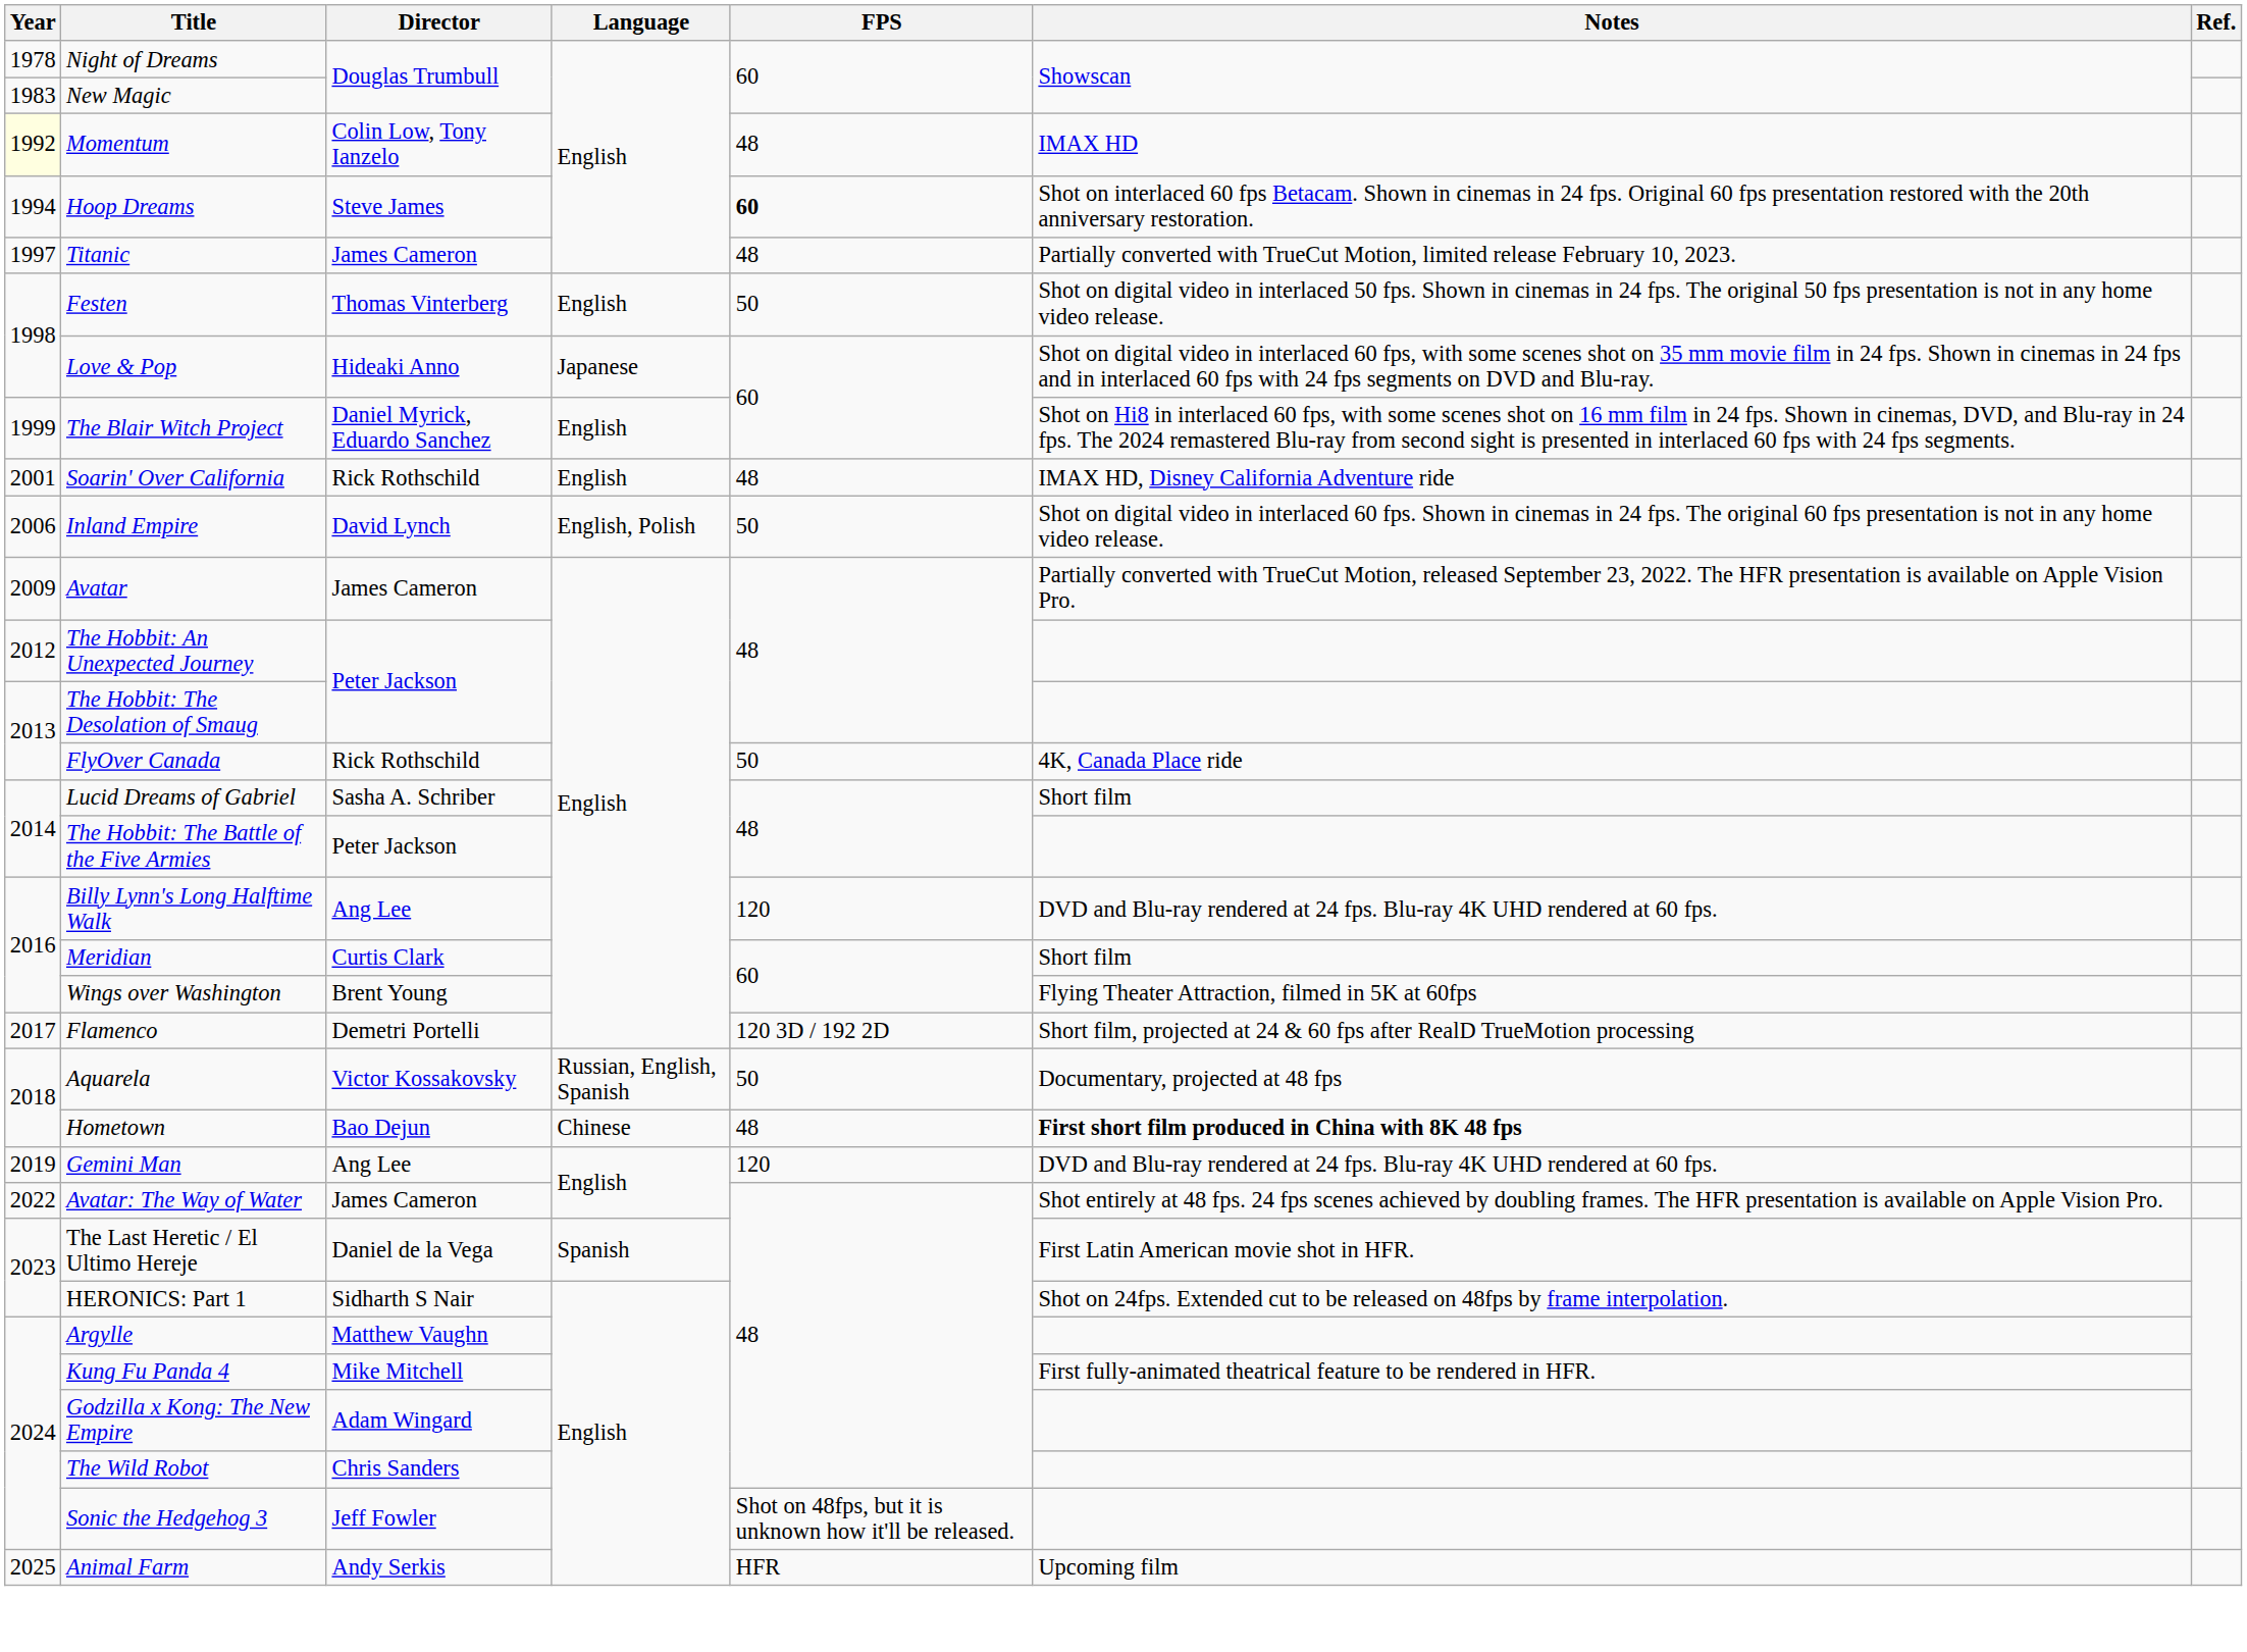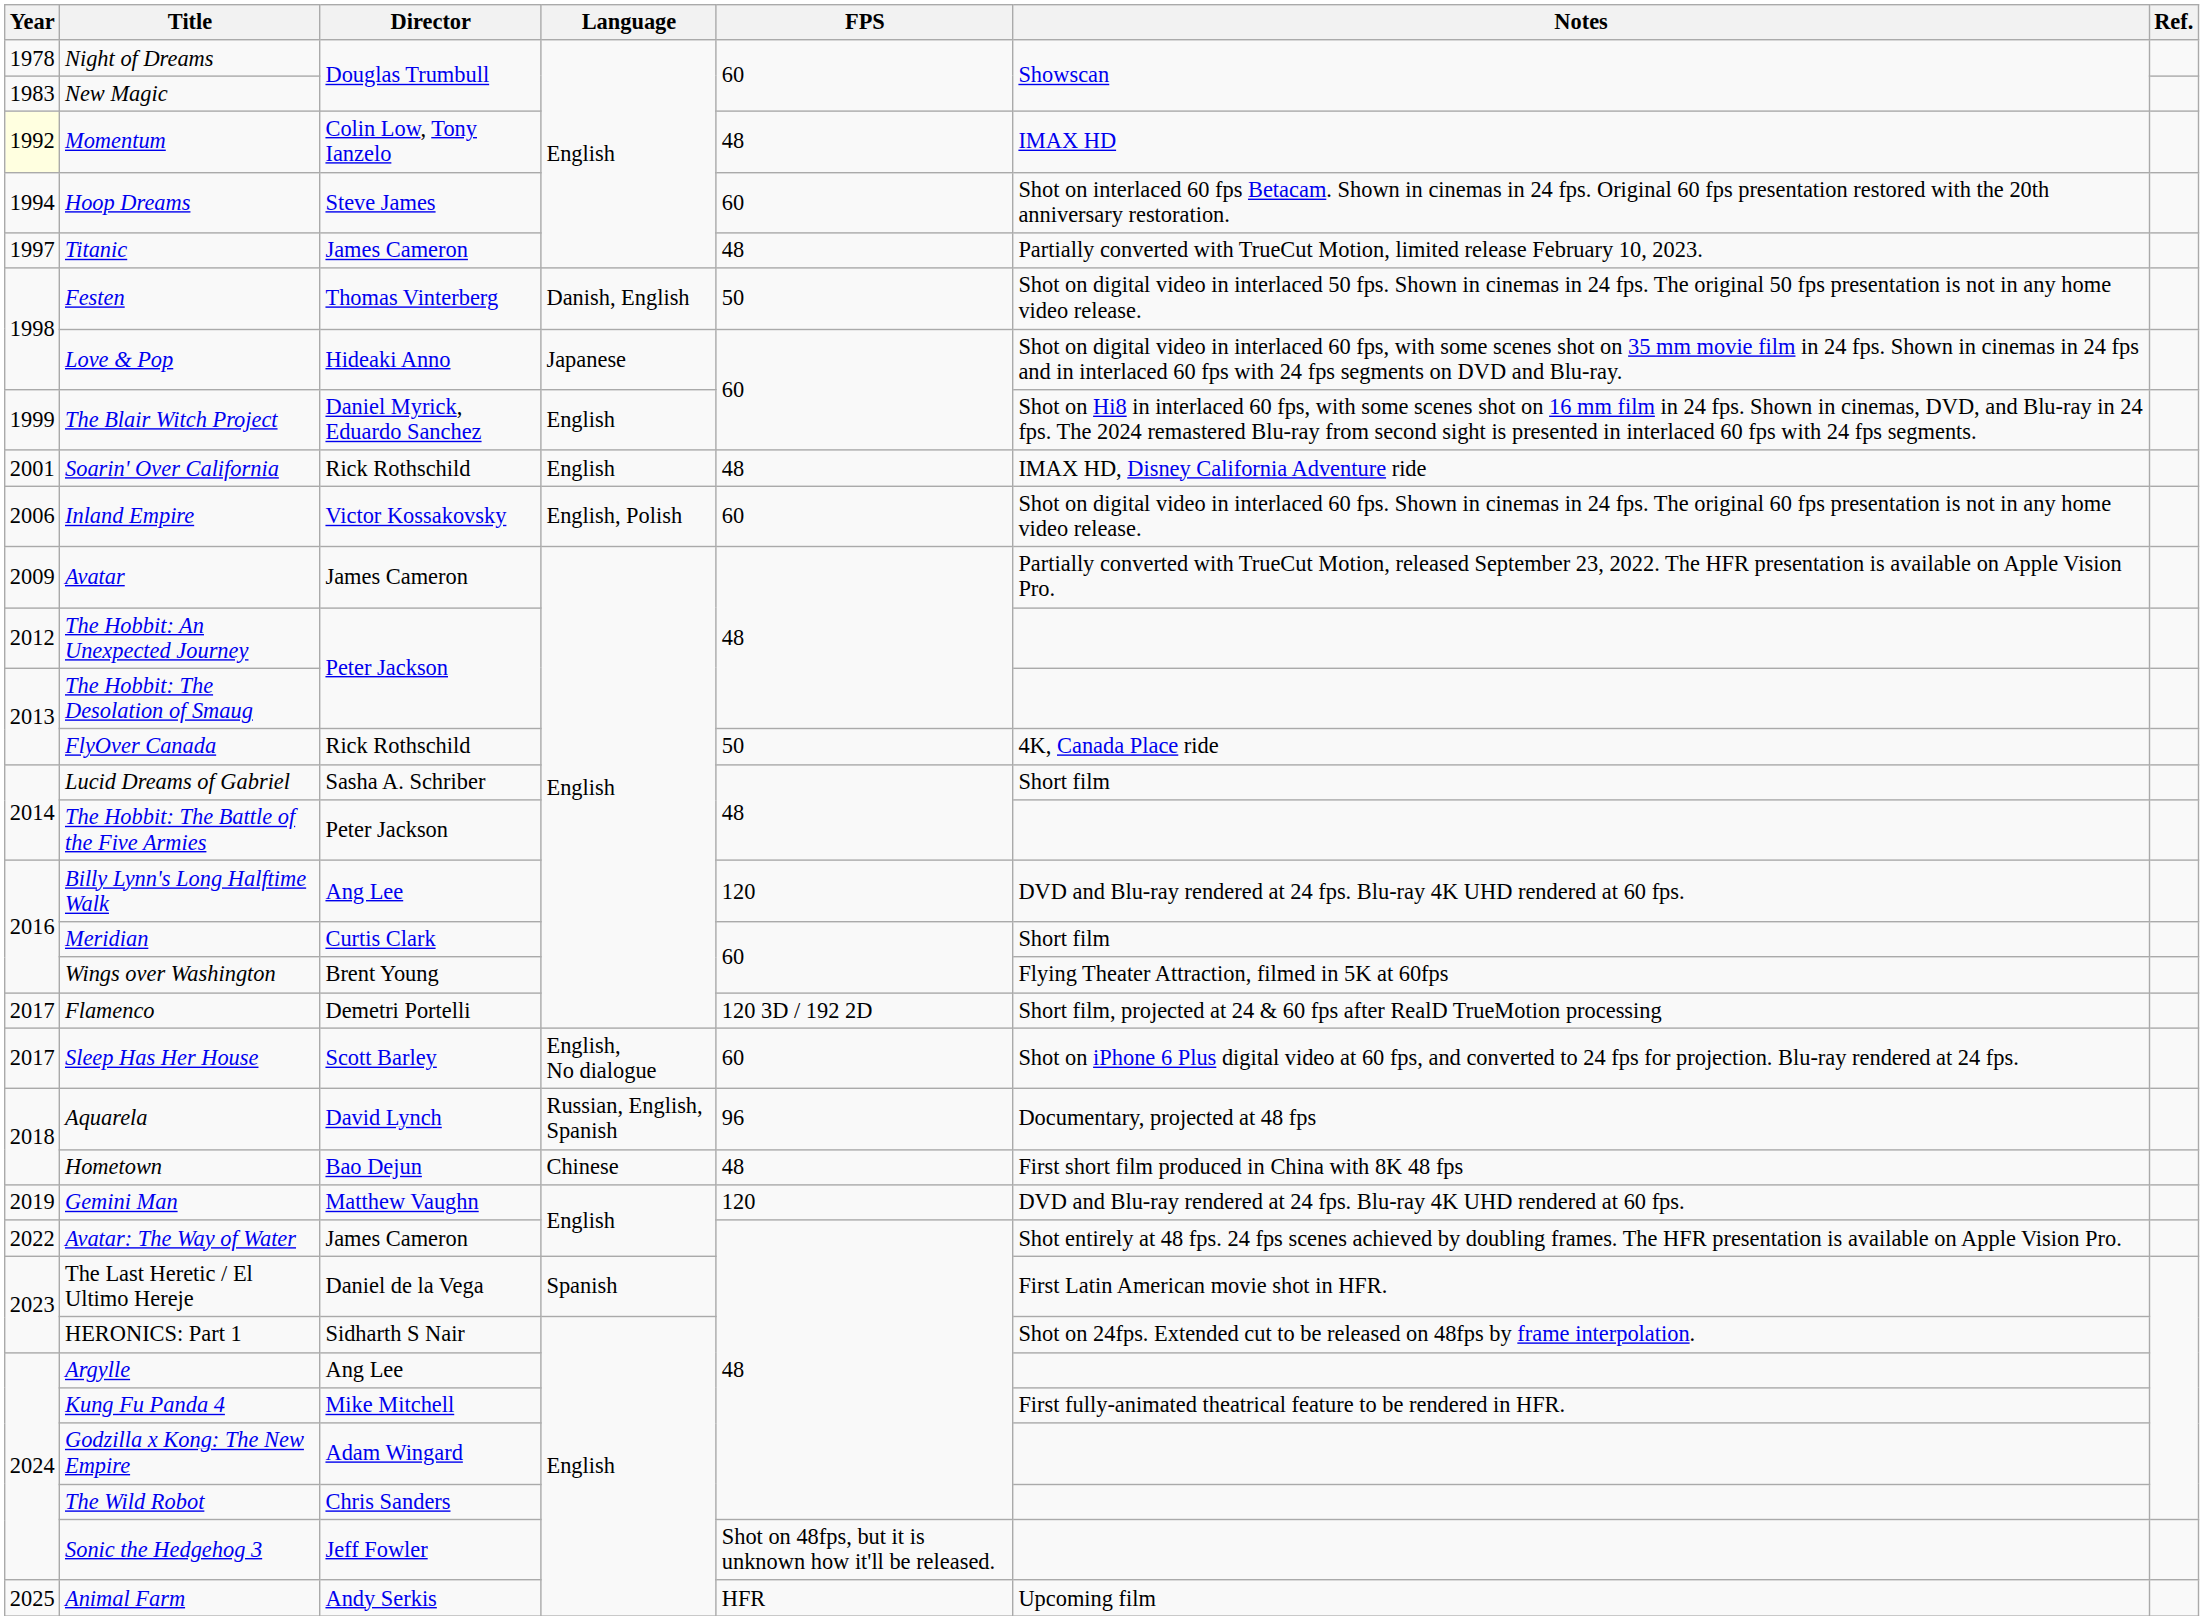 <table class="wikitable sortable">
 <tr>
 <th>Year</th>
 <th>Title</th>
 <th>Director</th>
 <th>Language</th>
 <th>FPS</th>
 <th>Notes</th>
 <th>Ref.</th>
 </tr>
 <tr>
 <td>1978</td>
 <td><em>Night of Dreams</em></td>
 <td rowspan="2"><a href='#'>Douglas Trumbull</a></td>
 <td rowspan="5">English</td>
 <td rowspan="2">60</td>
 <td rowspan="2"><a href='#'>Showscan</a></td>
 <td></td>
 </tr>
 <tr>
 <td>1983</td>
 <td><em>New Magic</em></td>
 <td></td>
 </tr>
 <tr>
 <td style="background: lightyellow;">1992</td>
 <td><a href='#'><em>Momentum</em></a></td>
 <td><a href='#'>Colin Low</a>, <a href='#'>Tony Ianzelo</a></td>
 <td>48</td>
 <td><a href='#'>IMAX HD</a></td>
 <td></td>
 </tr>
 <tr>
 <td>1994</td>
 <td><em><a href='#'>Hoop Dreams</a></em></td>
 <td><a href='#'>Steve James</a></td>
-<td><strong>60</strong></td>
+<td>60</td>
 <td>Shot on interlaced 60 fps <a href='#'>Betacam</a>. Shown in cinemas in 24 fps. Original 60 fps presentation restored with the 20th anniversary restoration.</td>
 <td></td>
 </tr>
 <tr>
 <td>1997</td>
 <td><em><a href='#'>Titanic</a></em></td>
 <td><a href='#'>James Cameron</a></td>
 <td>48</td>
 <td>Partially converted with TrueCut Motion, limited release February 10, 2023.</td>
 <td></td>
 </tr>
 <tr>
 <td rowspan="2">1998</td>
 <td><em><a href='#'>Festen</a></em></td>
 <td><a href='#'>Thomas Vinterberg</a></td>
-<td>English</td>
+<td>Danish, English</td>
 <td>50</td>
 <td>Shot on digital video in interlaced 50 fps. Shown in cinemas in 24 fps. The original 50 fps presentation is not in any home video release.</td>
 <td></td>
 </tr>
 <tr>
 <td><em><a href='#'>Love & Pop</a></em></td>
 <td><a href='#'>Hideaki Anno</a></td>
 <td>Japanese</td>
 <td rowspan="2">60</td>
 <td>Shot on digital video in interlaced 60 fps, with some scenes shot on <a href='#'>35 mm movie film</a> in 24 fps. Shown in cinemas in 24 fps and in interlaced 60 fps with 24 fps segments on DVD and Blu-ray.</td>
 <td></td>
 </tr>
 <tr>
 <td rowspan="1">1999</td>
 <td><em><a href='#'>The Blair Witch Project</a></em></td>
 <td><a href='#'>Daniel Myrick</a>, <a href='#'>Eduardo Sanchez</a></td>
 <td>English</td>
 <td>Shot on <a href='#'>Hi8</a> in interlaced 60 fps, with some scenes shot on <a href='#'>16 mm film</a> in 24 fps. Shown in cinemas, DVD, and Blu-ray in 24 fps. The 2024 remastered Blu-ray from second sight is presented in interlaced 60 fps with 24 fps segments.</td>
 <td></td>
 </tr>
 <tr>
 <td>2001</td>
 <td><em><a href='#'>Soarin' Over California</a></em></td>
 <td>Rick Rothschild</td>
 <td>English</td>
 <td>48</td>
 <td>IMAX HD, <a href='#'>Disney California Adventure</a> ride</td>
 <td></td>
 </tr>
 <tr>
 <td>2006</td>
 <td><a href='#'><em>Inland Empire</em></a></td>
-<td><a href='#'>David Lynch</a></td>
+<td><a href='#'>Victor Kossakovsky</a></td>
 <td>English, Polish</td>
-<td>50</td>
+<td>60</td>
 <td>Shot on digital video in interlaced 60 fps. Shown in cinemas in 24 fps. The original 60 fps presentation is not in any home video release.</td>
 <td></td>
 </tr>
 <tr>
 <td>2009</td>
 <td><em><a href='#'>Avatar</a></em></td>
 <td>James Cameron</td>
 <td rowspan="10">English</td>
 <td rowspan="3">48</td>
 <td>Partially converted with TrueCut Motion, released September 23, 2022. The HFR presentation is available on Apple Vision Pro.</td>
 <td></td>
 </tr>
 <tr>
 <td>2012</td>
 <td><em><a href='#'>The Hobbit: An Unexpected Journey</a></em></td>
 <td rowspan="2"><a href='#'>Peter Jackson</a></td>
 <td></td>
 <td></td>
 </tr>
 <tr>
 <td rowspan="2">2013</td>
 <td><em><a href='#'>The Hobbit: The Desolation of Smaug</a></em></td>
 <td></td>
 <td></td>
 </tr>
 <tr>
 <td><em><a href='#'>FlyOver Canada</a></em></td>
 <td>Rick Rothschild</td>
 <td>50</td>
 <td>4K, <a href='#'>Canada Place</a> ride</td>
 <td></td>
 </tr>
 <tr>
 <td rowspan="2">2014</td>
 <td><em>Lucid Dreams of Gabriel</em></td>
 <td>Sasha A. Schriber</td>
 <td rowspan="2">48</td>
 <td>Short film</td>
 <td></td>
 </tr>
 <tr>
 <td><em><a href='#'>The Hobbit: The Battle of the Five Armies</a></em></td>
 <td>Peter Jackson</td>
 <td></td>
 <td></td>
 </tr>
 <tr>
 <td rowspan="3">2016</td>
 <td><em><a href='#'>Billy Lynn's Long Halftime Walk</a></em></td>
 <td><a href='#'>Ang Lee</a></td>
 <td>120</td>
 <td>DVD and Blu-ray rendered at 24 fps. Blu-ray 4K UHD rendered at 60 fps.</td>
 <td></td>
 </tr>
 <tr>
 <td><a href='#'><em>Meridian</em></a></td>
 <td><a href='#'>Curtis Clark</a></td>
 <td rowspan="2">60</td>
 <td>Short film</td>
 <td></td>
 </tr>
 <tr>
 <td><em>Wings over Washington</em></td>
 <td>Brent Young</td>
 <td>Flying Theater Attraction, filmed in 5K at 60fps</td>
 <td></td>
 </tr>
 <tr>
 <td>2017</td>
 <td><em>Flamenco</em></td>
 <td>Demetri Portelli</td>
 <td>120 3D / 192 2D</td>
 <td>Short film, projected at 24 & 60 fps after RealD TrueMotion processing</td>
 <td></td>
 </tr>
 <tr>
+<td>2017</td>
+<td><em><a href='#'>Sleep Has Her House</a></em></td>
+<td><a href='#'>Scott Barley</a></td>
+<td>English,<br>No dialogue</td>
+<td>60</td>
+<td>Shot on <a href='#'>iPhone 6 Plus</a> digital video at 60 fps, and converted to 24 fps for projection. Blu-ray rendered at 24 fps.</td>
+<td></td>
+</tr>
+<tr>
 <td rowspan="2">2018</td>
 <td><em>Aquarela</em></td>
-<td><a href='#'>Victor Kossakovsky</a></td>
+<td><a href='#'>David Lynch</a></td>
 <td>Russian, English, Spanish</td>
-<td>50</td>
+<td>96</td>
 <td>Documentary, projected at 48 fps</td>
 <td></td>
 </tr>
 <tr>
 <td><em>Hometown</em></td>
 <td><a href='#'>Bao Dejun</a></td>
 <td>Chinese</td>
 <td>48</td>
-<td><strong>First short film produced in China with 8K 48 fps</strong></td>
+<td>First short film produced in China with 8K 48 fps</td>
 <td></td>
 </tr>
 <tr>
 <td>2019</td>
 <td><a href='#'><em>Gemini Man</em></a></td>
-<td>Ang Lee</td>
+<td><a href='#'>Matthew Vaughn</a></td>
 <td rowspan="2">English</td>
 <td>120</td>
 <td>DVD and Blu-ray rendered at 24 fps. Blu-ray 4K UHD rendered at 60 fps.</td>
 <td></td>
 </tr>
 <tr>
 <td>2022</td>
 <td><em><a href='#'>Avatar: The Way of Water</a></em></td>
 <td>James Cameron</td>
 <td rowspan="7">48</td>
 <td>Shot entirely at 48 fps. 24 fps scenes achieved by doubling frames. The HFR presentation is available on Apple Vision Pro.</td>
 <td></td>
 </tr>
 <tr>
 <td rowspan="2">2023</td>
 <td>The Last Heretic / El Ultimo Hereje</td>
 <td>Daniel de la Vega</td>
 <td>Spanish</td>
 <td>First Latin American movie shot in HFR.</td>
 </tr>
 <tr>
 <td>HERONICS: Part 1</td>
 <td>Sidharth S Nair</td>
 <td rowspan="7">English</td>
 <td>Shot on 24fps. Extended cut to be released on 48fps by <a href='#'>frame interpolation</a>.</td>
 </tr>
 <tr>
 <td rowspan="5">2024</td>
 <td><em><a href='#'>Argylle</a></em></td>
-<td><a href='#'>Matthew Vaughn</a></td>
+<td>Ang Lee</td>
 <td></td>
 </tr>
 <tr>
 <td><em><a href='#'>Kung Fu Panda 4</a></em></td>
 <td><a href='#'>Mike Mitchell</a></td>
 <td>First fully-animated theatrical feature to be rendered in HFR.</td>
 </tr>
 <tr>
 <td><em><a href='#'>Godzilla x Kong: The New Empire</a></em></td>
 <td><a href='#'>Adam Wingard</a></td>
 <td></td>
 </tr>
 <tr>
 <td><em><a href='#'>The Wild Robot</a></em></td>
 <td><a href='#'>Chris Sanders</a></td>
 <td></td>
 </tr>
 <tr>
 <td><em><a href='#'>Sonic the Hedgehog 3</a></em></td>
 <td><a href='#'>Jeff Fowler</a></td>
 <td>Shot on 48fps, but it is unknown how it'll be released.</td>
 <td></td>
 <td></td>
 </tr>
 <tr>
 <td>2025</td>
 <td><em><a href='#'>Animal Farm</a></em></td>
 <td><a href='#'>Andy Serkis</a></td>
 <td>HFR</td>
 <td>Upcoming film</td>
 <td></td>
 </tr>
 </table>
